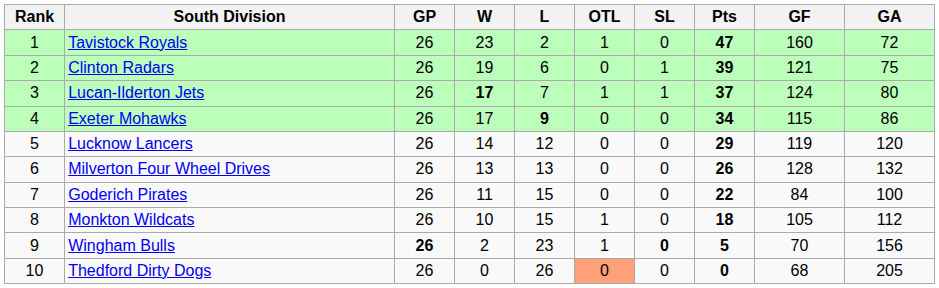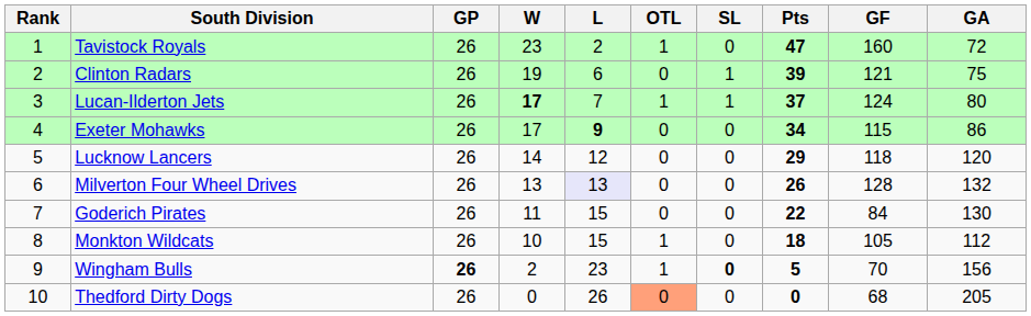 <table class="wikitable" style="text-align:center" width:50em">
 <tr>
 <th bgcolor="#DDDDFF" width="5%">Rank</th>
 <th bgcolor="#DDDDFF" width="27.5%">South Division</th>
 <th bgcolor="#DDDDFF" width="5%">GP</th>
 <th bgcolor="#DDDDFF" width="5%">W</th>
 <th bgcolor="#DDDDFF" width="5%">L</th>
 <th bgcolor="#DDDDFF" width="5%">OTL</th>
 <th bgcolor="#DDDDFF" width="5%">SL</th>
 <th bgcolor="#DDDDFF" width="5%">Pts</th>
 <th bgcolor="#DDDDFF" width="7.5%">GF</th>
 <th bgcolor="#DDDDFF" width="7.5%">GA</th>
 </tr>
 <tr>
 </tr>
 <tr bgcolor="#bbffbb">
 <td>1</td>
 <td align=left><a href='#'>Tavistock Royals</a></td>
 <td>26</td>
 <td>23</td>
 <td>2</td>
 <td>1</td>
 <td>0</td>
 <td><strong>47</strong></td>
 <td>160</td>
 <td>72</td>
 </tr>
 <tr bgcolor="#bbffbb">
 <td>2</td>
 <td align=left><a href='#'>Clinton Radars</a></td>
 <td>26</td>
 <td>19</td>
 <td>6</td>
 <td>0</td>
 <td>1</td>
 <td><strong>39</strong></td>
 <td>121</td>
 <td>75</td>
 </tr>
 <tr bgcolor="#bbffbb">
 <td>3</td>
 <td align=left><a href='#'>Lucan-Ilderton Jets</a></td>
 <td>26</td>
 <td><strong>17</strong></td>
 <td>7</td>
 <td>1</td>
 <td>1</td>
 <td><strong>37</strong></td>
 <td>124</td>
 <td>80</td>
 </tr>
 <tr bgcolor="#bbffbb">
 <td>4</td>
 <td align=left><a href='#'>Exeter Mohawks</a></td>
 <td>26</td>
 <td>17</td>
 <td><strong>9</strong></td>
 <td>0</td>
 <td>0</td>
 <td><strong>34</strong></td>
 <td>115</td>
 <td>86</td>
 </tr>
 <tr>
 <td>5</td>
 <td align=left><a href='#'>Lucknow Lancers</a></td>
 <td>26</td>
 <td>14</td>
 <td>12</td>
 <td>0</td>
 <td>0</td>
 <td><strong>29</strong></td>
-<td>119</td>
+<td>118</td>
 <td>120</td>
 </tr>
 <tr>
 <td>6</td>
 <td align=left><a href='#'>Milverton Four Wheel Drives</a></td>
 <td>26</td>
 <td>13</td>
-<td>13</td>
+<td style="background: lavender;">13</td>
 <td>0</td>
 <td>0</td>
 <td><strong>26</strong></td>
 <td>128</td>
 <td>132</td>
 </tr>
 <tr>
 <td>7</td>
 <td align=left><a href='#'>Goderich Pirates</a></td>
 <td>26</td>
 <td>11</td>
 <td>15</td>
 <td>0</td>
 <td>0</td>
 <td><strong>22</strong></td>
 <td>84</td>
-<td>100</td>
+<td>130</td>
 </tr>
 <tr>
 <td>8</td>
 <td align=left><a href='#'>Monkton Wildcats</a></td>
 <td>26</td>
 <td>10</td>
 <td>15</td>
 <td>1</td>
 <td>0</td>
 <td><strong>18</strong></td>
 <td>105</td>
 <td>112</td>
 </tr>
 <tr>
 <td>9</td>
 <td align=left><a href='#'>Wingham Bulls</a></td>
 <td><strong>26</strong></td>
 <td>2</td>
 <td>23</td>
 <td>1</td>
 <td><strong>0</strong></td>
 <td><strong>5</strong></td>
 <td>70</td>
 <td>156</td>
 </tr>
 <tr>
 <td>10</td>
 <td align=left><a href='#'>Thedford Dirty Dogs</a></td>
 <td>26</td>
 <td>0</td>
 <td>26</td>
 <td style="background: lightsalmon;">0</td>
 <td>0</td>
 <td><strong>0</strong></td>
 <td>68</td>
 <td>205</td>
 </tr>
 </table>
